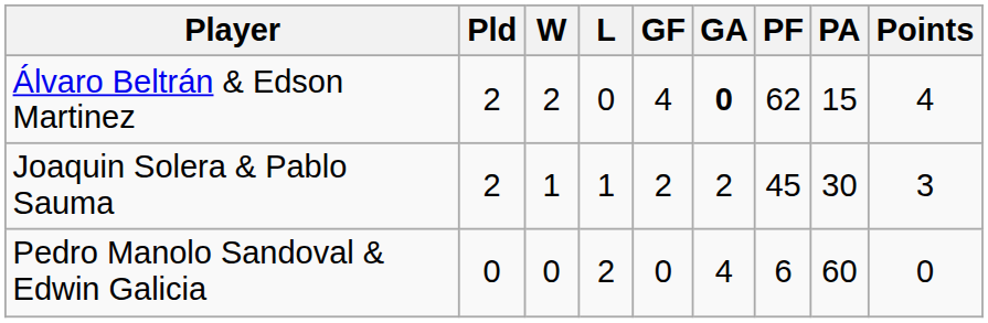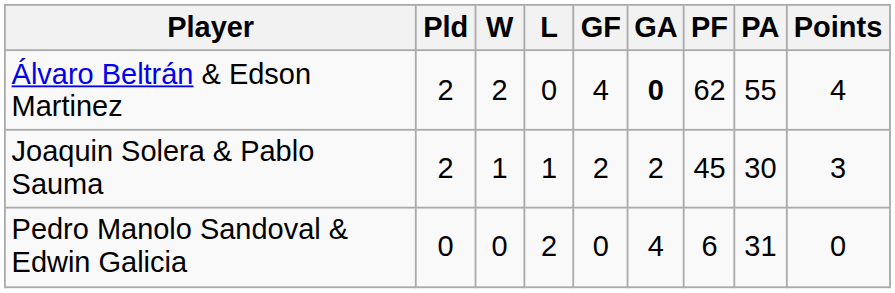 <table class=wikitable style="text-align:center">
 <tr>
 <th width=220>Player</th>
 <th width=20>Pld</th>
 <th width=20>W</th>
 <th width=20>L</th>
 <th width=20>GF</th>
 <th width=20>GA</th>
 <th width=20>PF</th>
 <th width=20>PA</th>
 <th width=50>Points</th>
 </tr>
 <tr>
 <td align=left> <a href='#'>Álvaro Beltrán</a> & Edson Martinez</td>
 <td>2</td>
 <td>2</td>
 <td>0</td>
 <td>4</td>
 <td><strong>0</strong></td>
 <td>62</td>
-<td>15</td>
+<td>55</td>
 <td>4</td>
 </tr>
 <tr>
 <td align=left> Joaquin Solera & Pablo Sauma</td>
 <td>2</td>
 <td>1</td>
 <td>1</td>
 <td>2</td>
 <td>2</td>
 <td>45</td>
 <td>30</td>
 <td>3</td>
 </tr>
 <tr>
 <td align=left> Pedro Manolo Sandoval & Edwin Galicia</td>
 <td>0</td>
 <td>0</td>
 <td>2</td>
 <td>0</td>
 <td>4</td>
 <td>6</td>
-<td>60</td>
+<td>31</td>
 <td>0</td>
 </tr>
 </table>
